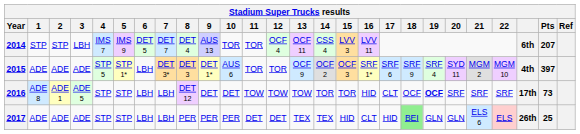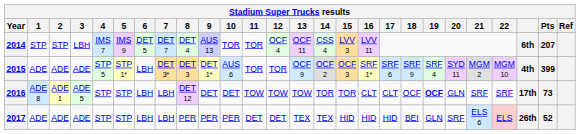 <table class="wikitable" style="text-align:center; font-size:80%">
 <tr>
 <th colspan=45><a href='#'>Stadium Super Trucks</a> results</th>
 </tr>
 <tr>
 <th>Year</th>
 <th>1</th>
 <th>2</th>
 <th>3</th>
 <th>4</th>
 <th>5</th>
 <th>6</th>
 <th>7</th>
 <th>8</th>
 <th>9</th>
 <th>10</th>
 <th>11</th>
 <th>12</th>
 <th>13</th>
 <th>14</th>
 <th>15</th>
 <th>16</th>
 <th>17</th>
 <th>18</th>
 <th>19</th>
 <th>20</th>
 <th>21</th>
 <th>22</th>
 <th></th>
 <th>Pts</th>
 <th>Ref</th>
 </tr>
 <tr>
 <th><a href='#'>2014</a></th>
 <td><a href='#'>STP</a></td>
 <td><a href='#'>STP</a></td>
 <td><a href='#'>LBH</a></td>
 <td style="background:#CFEAFF;"><a href='#'>IMS</a><br><small>7</small></td>
 <td style="background:#EFCFFF;"><a href='#'>IMS</a><br><small>9</small></td>
 <td style="background:#DFFFDF;"><a href='#'>DET</a><br><small>5</small></td>
 <td style="background:#CFEAFF;"><a href='#'>DET</a><br><small>7</small></td>
 <td style="background:#DFFFDF;"><a href='#'>DET</a><br><small>4</small></td>
 <td style="background:#CFCFFF;"><a href='#'>AUS</a><br><small>13</small></td>
 <td><a href='#'>TOR</a></td>
 <td><a href='#'>TOR</a></td>
 <td style="background:#DFFFDF;"><a href='#'>OCF</a><br><small>4</small></td>
 <td style="background:#EFCFFF;"><a href='#'>OCF</a><br><small>11</small></td>
 <td style="background:#DFFFDF;"><a href='#'>CSS</a><br><small>4</small></td>
 <td style="background:#FFDF9F;"><a href='#'>LVV</a><br><small>3</small></td>
 <td style="background:#EFCFFF;"><a href='#'>LVV</a><br><small>11</small></td>
 <td colspan=6></td>
 <th>6th</th>
 <th>207</th>
 <th></th>
 </tr>
 <tr>
 <th><a href='#'>2015</a></th>
 <td><a href='#'>ADE</a></td>
 <td><a href='#'>ADE</a></td>
 <td><a href='#'>ADE</a></td>
 <td style="background:#DFFFDF;"><a href='#'>STP</a><br><small>5</small></td>
 <td style="background:#FFFFBF;"><a href='#'>STP</a><br><small>1*</small></td>
 <td><a href='#'>LBH</a></td>
 <td style="background:#FFDF9F;"><a href='#'>DET</a><br><small>3*</small></td>
 <td style="background:#FFDF9F;"><a href='#'>DET</a><br><small>3</small></td>
 <td style="background:#FFFFBF;"><a href='#'>DET</a><br><small>1*</small></td>
 <td style="background:#CFEAFF;"><a href='#'>AUS</a><br><small>6</small></td>
 <td><a href='#'>TOR</a></td>
 <td><a href='#'>TOR</a></td>
 <td style="background:#CFEAFF;"><a href='#'>OCF</a><br><small>9</small></td>
 <td style="background:#DFDFDF;"><a href='#'>OCF</a><br><small>2</small></td>
 <td style="background:#FFDF9F;"><a href='#'>OCF</a><br><small>3</small></td>
 <td style="background:#FFFFBF;"><a href='#'>SRF</a><br><small>1*</small></td>
 <td style="background:#CFEAFF;"><a href='#'>SRF</a><br><small>6</small></td>
 <td style="background:#CFEAFF;"><a href='#'>SRF</a><br><small>9</small></td>
 <td style="background:#DFFFDF;"><a href='#'>SRF</a><br><small>4</small></td>
 <td style="background:#EFCFFF;"><a href='#'>SYD</a><br><small>11</small></td>
 <td style="background:#DFDFDF;"><a href='#'>MGM</a><br><small>2</small></td>
 <td style="background:#EFCFFF;"><a href='#'>MGM</a><br><small>10</small></td>
 <th>4th</th>
-<th>397</th>
+<th>399</th>
 <th></th>
 </tr>
 <tr>
 <th><a href='#'>2016</a></th>
 <td style="background:#CFEAFF;"><a href='#'>ADE</a><br><small>8</small></td>
 <td style="background:#FFFFBF;"><a href='#'>ADE</a><br><small>1</small></td>
 <td style="background:#DFFFDF;"><a href='#'>ADE</a><br><small>5</small></td>
 <td><a href='#'>STP</a></td>
 <td><a href='#'>STP</a></td>
 <td><a href='#'>LBH</a></td>
 <td><a href='#'>LBH</a></td>
 <td style="background:#EFCFFF;"><a href='#'>DET</a><br><small>12</small></td>
 <td><a href='#'>DET</a></td>
 <td><a href='#'>DET</a></td>
 <td><a href='#'>TOW</a></td>
 <td><a href='#'>TOW</a></td>
 <td><a href='#'>TOW</a></td>
 <td><a href='#'>TOR</a></td>
 <td><a href='#'>TOR</a></td>
-<td><a href='#'>HID</a></td>
+<td><a href='#'>CLT</a></td>
 <td><a href='#'>CLT</a></td>
 <td><a href='#'>OCF</a></td>
 <td><strong><a href='#'>OCF</a></strong></td>
-<td><a href='#'>SRF</a></td>
+<td><a href='#'>GLN</a></td>
 <td><a href='#'>SRF</a></td>
 <td><a href='#'>SRF</a></td>
 <th>17th</th>
 <th>73</th>
 <th></th>
 </tr>
 <tr>
 <th><a href='#'>2017</a></th>
 <td><a href='#'>ADE</a></td>
 <td><a href='#'>ADE</a></td>
 <td><a href='#'>ADE</a></td>
 <td><a href='#'>STP</a></td>
 <td><a href='#'>STP</a></td>
 <td><a href='#'>LBH</a></td>
 <td><a href='#'>LBH</a></td>
 <td><a href='#'>PER</a></td>
 <td><a href='#'>PER</a></td>
 <td><a href='#'>PER</a></td>
 <td><a href='#'>DET</a></td>
 <td><a href='#'>DET</a></td>
 <td><a href='#'>TEX</a></td>
 <td><a href='#'>TEX</a></td>
 <td><a href='#'>HID</a></td>
-<td><a href='#'>CLT</a></td>
 <td><a href='#'>HID</a></td>
-<td style="background: lightgreen;"><a href='#'>BEI</a></td>
+<td><a href='#'>HID</a></td>
+<td><a href='#'>BEI</a></td>
 <td><a href='#'>GLN</a></td>
-<td><a href='#'>GLN</a></td>
+<td><a href='#'>SRF</a></td>
 <td style="background:#CFEAFF;"><a href='#'>ELS</a><br><small>6</small></td>
 <td style="background:#FFCFCF;"><a href='#'>ELS</a><br></td>
 <th>26th</th>
-<th>25</th>
+<th>52</th>
 <th></th>
 </tr>
 </table>
